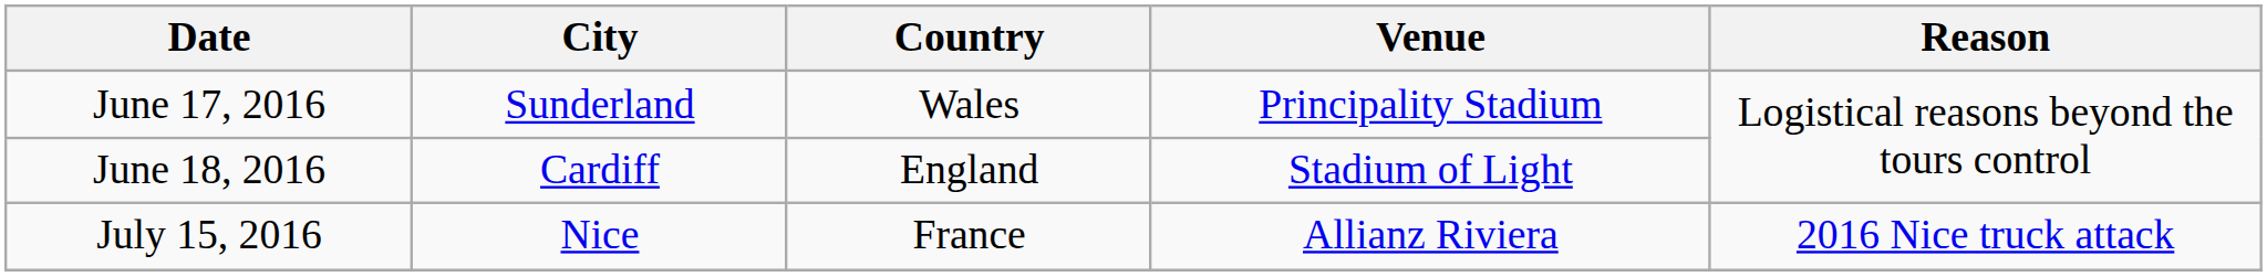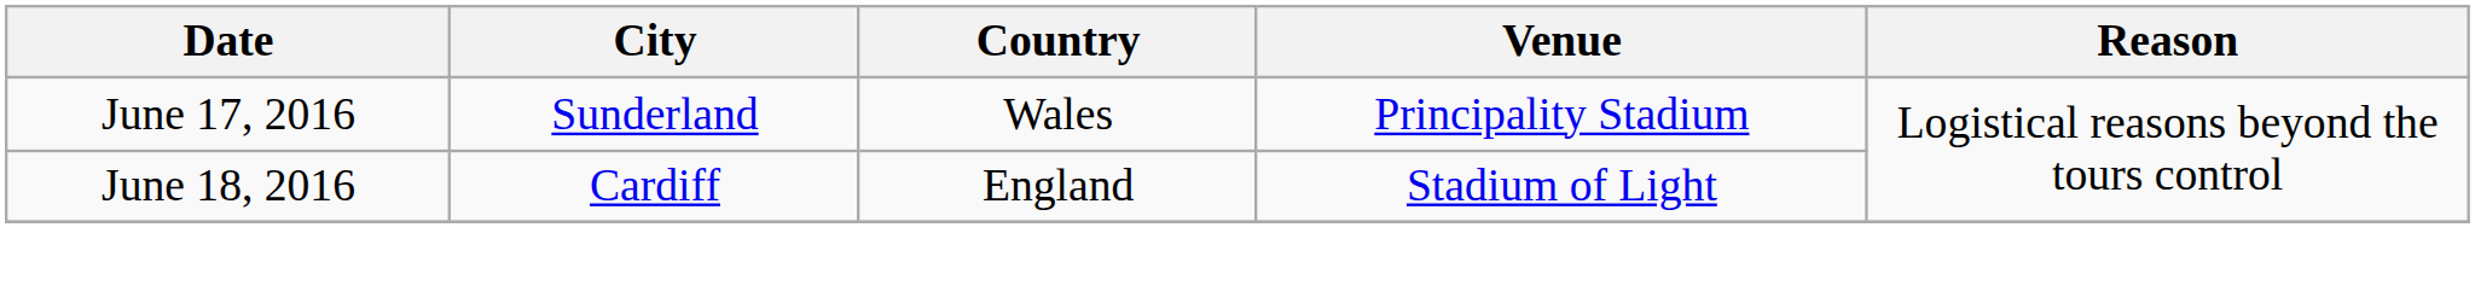 <table class="wikitable" style="text-align:center;">
 <tr>
 <th scope="col" style="width:12em;">Date</th>
 <th scope="col" style="width:10em;">City</th>
 <th scope="col" style="width:10em;">Country</th>
 <th scope="col" style="width:16em;">Venue</th>
 <th scope="col" style="width:16em;">Reason</th>
 </tr>
 <tr>
 <td>June 17, 2016</td>
 <td><a href='#'>Sunderland</a></td>
 <td>Wales</td>
 <td><a href='#'>Principality Stadium</a></td>
 <td rowspan="2">Logistical reasons beyond the tours control </td>
 </tr>
 <tr>
 <td>June 18, 2016</td>
 <td><a href='#'>Cardiff</a></td>
 <td>England</td>
 <td><a href='#'>Stadium of Light</a></td>
 </tr>
 <tr>
-<td>July 15, 2016</td>
-<td><a href='#'>Nice</a></td>
-<td>France</td>
-<td><a href='#'>Allianz Riviera</a></td>
-<td><a href='#'>2016 Nice truck attack</a></td>
-</tr>
-<tr>
 </tr>
 </table>
